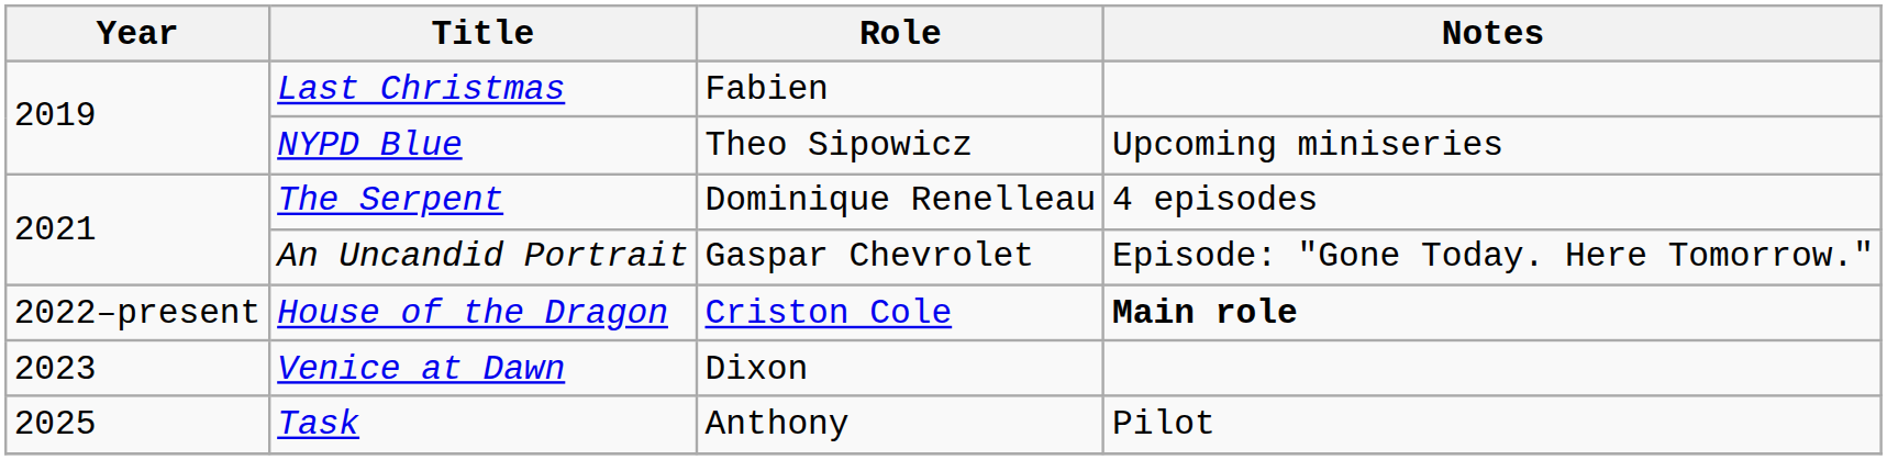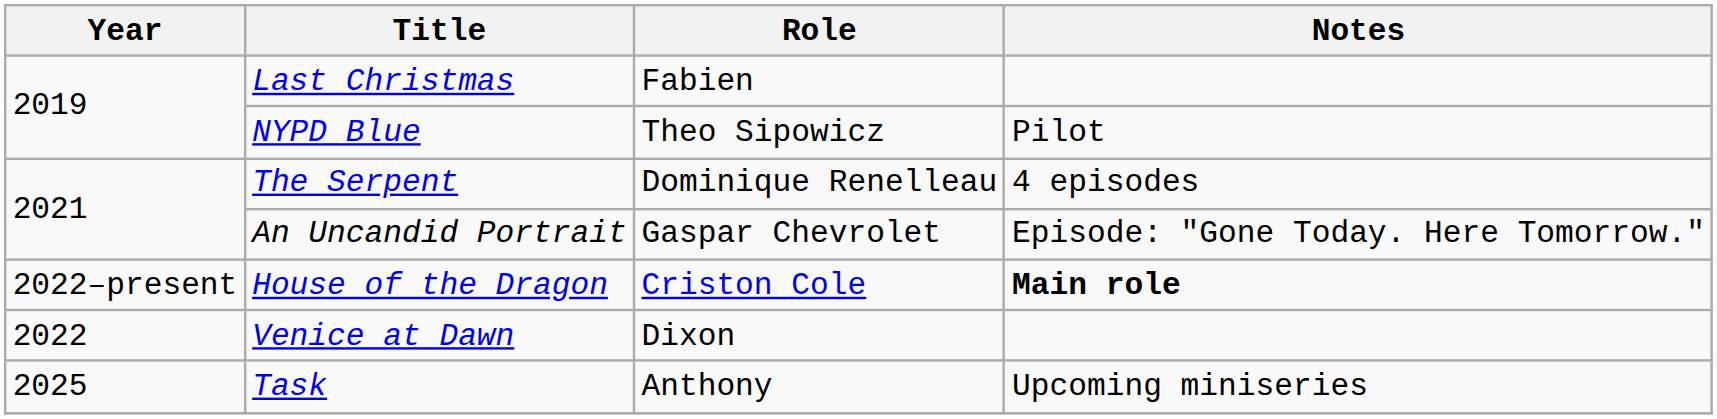 <table class="wikitable sortable">
 <tr>
 <th>Year</th>
 <th>Title</th>
 <th>Role</th>
 <th class="unsortable">Notes</th>
 </tr>
 <tr>
 <td rowspan="2">2019</td>
 <td><em><a href='#'>Last Christmas</a></em></td>
 <td>Fabien</td>
 <td></td>
 </tr>
 <tr>
 <td><em><a href='#'>NYPD Blue</a></em></td>
 <td>Theo Sipowicz</td>
-<td>Upcoming miniseries</td>
+<td>Pilot</td>
 </tr>
 <tr>
 <td rowspan="2">2021</td>
 <td><em><a href='#'>The Serpent</a></em></td>
 <td>Dominique Renelleau</td>
 <td>4 episodes</td>
 </tr>
 <tr>
 <td><em>An Uncandid Portrait</em></td>
 <td>Gaspar Chevrolet</td>
 <td>Episode: "Gone Today. Here Tomorrow."</td>
 </tr>
 <tr>
 <td>2022–present</td>
 <td><em><a href='#'>House of the Dragon</a></em></td>
 <td><a href='#'>Criston Cole</a></td>
 <td><strong>Main role</strong></td>
 </tr>
 <tr>
-<td>2023</td>
+<td>2022</td>
 <td><em><a href='#'>Venice at Dawn</a></em></td>
 <td>Dixon</td>
 <td></td>
 </tr>
 <tr>
 <td>2025</td>
 <td><em><a href='#'>Task</a></em></td>
 <td>Anthony</td>
-<td>Pilot</td>
+<td>Upcoming miniseries</td>
 </tr>
 <tr>
 </tr>
 </table>
